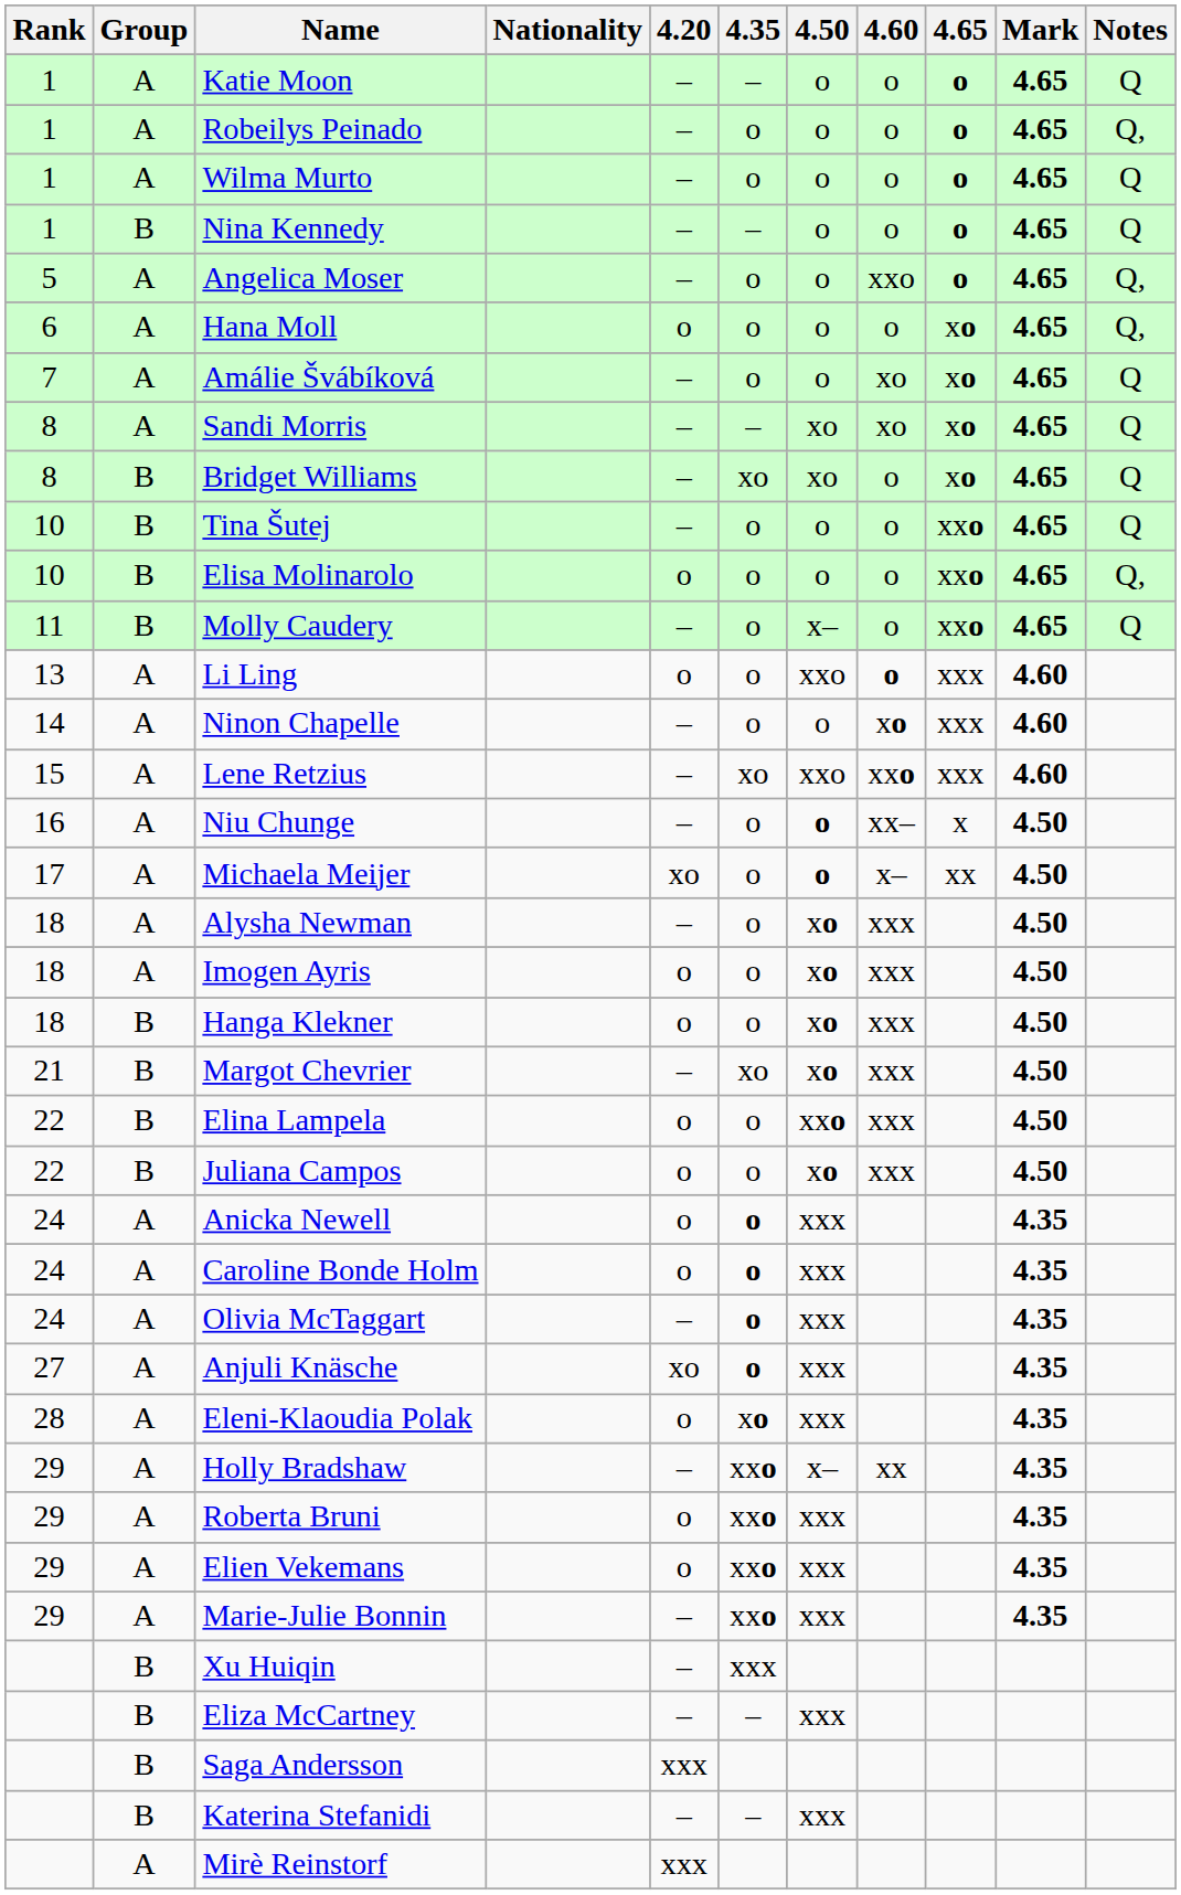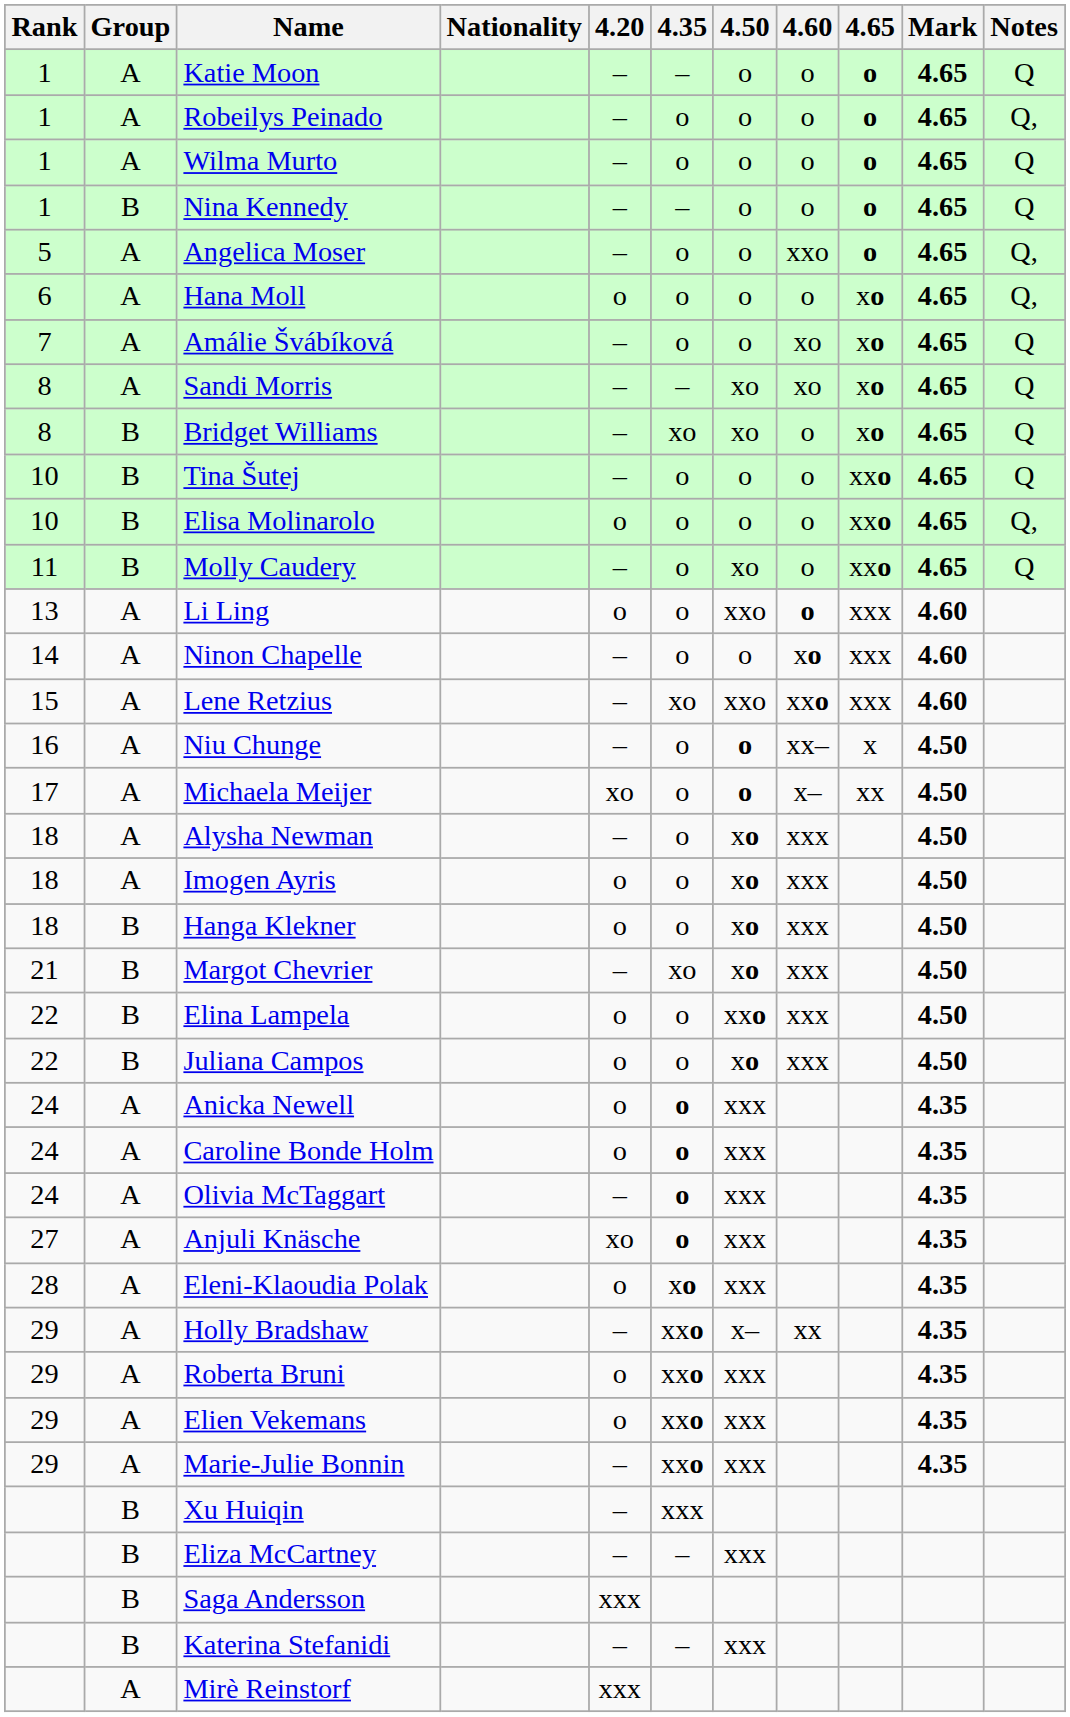 <table class="wikitable sortable" style="text-align:center">
 <tr>
 <th>Rank</th>
 <th>Group</th>
 <th>Name</th>
 <th>Nationality</th>
 <th>4.20</th>
 <th>4.35</th>
 <th>4.50</th>
 <th>4.60</th>
 <th>4.65</th>
 <th>Mark</th>
 <th>Notes</th>
 </tr>
 <tr bgcolor=ccffcc>
 <td>1</td>
 <td>A</td>
 <td align=left><a href='#'>Katie Moon</a></td>
 <td align=left></td>
 <td>–</td>
 <td>–</td>
 <td>o</td>
 <td>o</td>
 <td><strong>o</strong></td>
 <td><strong>4.65</strong></td>
 <td>Q</td>
 </tr>
 <tr bgcolor=ccffcc>
 <td>1</td>
 <td>A</td>
 <td align=left><a href='#'>Robeilys Peinado</a></td>
 <td align=left></td>
 <td>–</td>
 <td>o</td>
 <td>o</td>
 <td>o</td>
 <td><strong>o</strong></td>
 <td><strong>4.65</strong></td>
 <td>Q, </td>
 </tr>
 <tr bgcolor=ccffcc>
 <td>1</td>
 <td>A</td>
 <td align=left><a href='#'>Wilma Murto</a></td>
 <td align=left></td>
 <td>–</td>
 <td>o</td>
 <td>o</td>
 <td>o</td>
 <td><strong>o</strong></td>
 <td><strong>4.65</strong></td>
 <td>Q</td>
 </tr>
 <tr bgcolor=ccffcc>
 <td>1</td>
 <td>B</td>
 <td align=left><a href='#'>Nina Kennedy</a></td>
 <td align=left></td>
 <td>–</td>
 <td>–</td>
 <td>o</td>
 <td>o</td>
 <td><strong>o</strong></td>
 <td><strong>4.65</strong></td>
 <td>Q</td>
 </tr>
 <tr bgcolor=ccffcc>
 <td>5</td>
 <td>A</td>
 <td align=left><a href='#'>Angelica Moser</a></td>
 <td align=left></td>
 <td>–</td>
 <td>o</td>
 <td>o</td>
 <td>xxo</td>
 <td><strong>o</strong></td>
 <td><strong>4.65</strong></td>
 <td>Q, </td>
 </tr>
 <tr bgcolor=ccffcc>
 <td>6</td>
 <td>A</td>
 <td align=left><a href='#'>Hana Moll</a></td>
 <td align=left></td>
 <td>o</td>
 <td>o</td>
 <td>o</td>
 <td>o</td>
 <td>x<strong>o</strong></td>
 <td><strong>4.65</strong></td>
 <td>Q, </td>
 </tr>
 <tr bgcolor=ccffcc>
 <td>7</td>
 <td>A</td>
 <td align=left><a href='#'>Amálie Švábíková</a></td>
 <td align=left></td>
 <td>–</td>
 <td>o</td>
 <td>o</td>
 <td>xo</td>
 <td>x<strong>o</strong></td>
 <td><strong>4.65</strong></td>
 <td>Q</td>
 </tr>
 <tr bgcolor=ccffcc>
 <td>8</td>
 <td>A</td>
 <td align=left><a href='#'>Sandi Morris</a></td>
 <td align=left></td>
 <td>–</td>
 <td>–</td>
 <td>xo</td>
 <td>xo</td>
 <td>x<strong>o</strong></td>
 <td><strong>4.65</strong></td>
 <td>Q</td>
 </tr>
 <tr bgcolor=ccffcc>
 <td>8</td>
 <td>B</td>
 <td align=left><a href='#'>Bridget Williams</a></td>
 <td align=left></td>
 <td>–</td>
 <td>xo</td>
 <td>xo</td>
 <td>o</td>
 <td>x<strong>o</strong></td>
 <td><strong>4.65</strong></td>
 <td>Q</td>
 </tr>
 <tr bgcolor=ccffcc>
 <td>10</td>
 <td>B</td>
 <td align=left><a href='#'>Tina Šutej</a></td>
 <td align=left></td>
 <td>–</td>
 <td>o</td>
 <td>o</td>
 <td>o</td>
 <td>xx<strong>o</strong></td>
 <td><strong>4.65</strong></td>
 <td>Q</td>
 </tr>
 <tr bgcolor=ccffcc>
 <td>10</td>
 <td>B</td>
 <td align=left><a href='#'>Elisa Molinarolo</a></td>
 <td align=left></td>
 <td>o</td>
 <td>o</td>
 <td>o</td>
 <td>o</td>
 <td>xx<strong>o</strong></td>
 <td><strong>4.65</strong></td>
 <td>Q, </td>
 </tr>
 <tr bgcolor=ccffcc>
 <td>11</td>
 <td>B</td>
 <td align=left><a href='#'>Molly Caudery</a></td>
 <td align=left></td>
 <td>–</td>
 <td>o</td>
-<td>x–</td>
+<td>xo</td>
 <td>o</td>
 <td>xx<strong>o</strong></td>
 <td><strong>4.65</strong></td>
 <td>Q</td>
 </tr>
 <tr>
 <td>13</td>
 <td>A</td>
 <td align=left><a href='#'>Li Ling</a></td>
 <td align=left></td>
 <td>o</td>
 <td>o</td>
 <td>xxo</td>
 <td><strong>o</strong></td>
 <td>xxx</td>
 <td><strong>4.60</strong></td>
 <td></td>
 </tr>
 <tr>
 <td>14</td>
 <td>A</td>
 <td align=left><a href='#'>Ninon Chapelle</a></td>
 <td align=left></td>
 <td>–</td>
 <td>o</td>
 <td>o</td>
 <td>x<strong>o</strong></td>
 <td>xxx</td>
 <td><strong>4.60</strong></td>
 <td></td>
 </tr>
 <tr>
 <td>15</td>
 <td>A</td>
 <td align=left><a href='#'>Lene Retzius</a></td>
 <td align=left></td>
 <td>–</td>
 <td>xo</td>
 <td>xxo</td>
 <td>xx<strong>o</strong></td>
 <td>xxx</td>
 <td><strong>4.60</strong></td>
 <td></td>
 </tr>
 <tr>
 <td>16</td>
 <td>A</td>
 <td align=left><a href='#'>Niu Chunge</a></td>
 <td align=left></td>
 <td>–</td>
 <td>o</td>
 <td><strong>o</strong></td>
 <td>xx–</td>
 <td>x</td>
 <td><strong>4.50</strong></td>
 <td></td>
 </tr>
 <tr>
 <td>17</td>
 <td>A</td>
 <td align=left><a href='#'>Michaela Meijer</a></td>
 <td align=left></td>
 <td>xo</td>
 <td>o</td>
 <td><strong>o</strong></td>
 <td>x–</td>
 <td>xx</td>
 <td><strong>4.50</strong></td>
 <td></td>
 </tr>
 <tr>
 <td>18</td>
 <td>A</td>
 <td align=left><a href='#'>Alysha Newman</a></td>
 <td align=left></td>
 <td>–</td>
 <td>o</td>
 <td>x<strong>o</strong></td>
 <td>xxx</td>
 <td></td>
 <td><strong>4.50</strong></td>
 <td></td>
 </tr>
 <tr>
 <td>18</td>
 <td>A</td>
 <td align=left><a href='#'>Imogen Ayris</a></td>
 <td align=left></td>
 <td>o</td>
 <td>o</td>
 <td>x<strong>o</strong></td>
 <td>xxx</td>
 <td></td>
 <td><strong>4.50</strong></td>
 <td></td>
 </tr>
 <tr>
 <td>18</td>
 <td>B</td>
 <td align=left><a href='#'>Hanga Klekner</a></td>
 <td align=left></td>
 <td>o</td>
 <td>o</td>
 <td>x<strong>o</strong></td>
 <td>xxx</td>
 <td></td>
 <td><strong>4.50</strong></td>
 <td></td>
 </tr>
 <tr>
 <td>21</td>
 <td>B</td>
 <td align=left><a href='#'>Margot Chevrier</a></td>
 <td align=left></td>
 <td>–</td>
 <td>xo</td>
 <td>x<strong>o</strong></td>
 <td>xxx</td>
 <td></td>
 <td><strong>4.50</strong></td>
 <td></td>
 </tr>
 <tr>
 <td>22</td>
 <td>B</td>
 <td align=left><a href='#'>Elina Lampela</a></td>
 <td align=left></td>
 <td>o</td>
 <td>o</td>
 <td>xx<strong>o</strong></td>
 <td>xxx</td>
 <td></td>
 <td><strong>4.50</strong></td>
 <td></td>
 </tr>
 <tr>
 <td>22</td>
 <td>B</td>
 <td align=left><a href='#'>Juliana Campos</a></td>
 <td align=left></td>
 <td>o</td>
 <td>o</td>
 <td>x<strong>o</strong></td>
 <td>xxx</td>
 <td></td>
 <td><strong>4.50</strong></td>
 <td></td>
 </tr>
 <tr>
 <td>24</td>
 <td>A</td>
 <td align=left><a href='#'>Anicka Newell</a></td>
 <td align=left></td>
 <td>o</td>
 <td><strong>o</strong></td>
 <td>xxx</td>
 <td></td>
 <td></td>
 <td><strong>4.35</strong></td>
 <td></td>
 </tr>
 <tr>
 <td>24</td>
 <td>A</td>
 <td align=left><a href='#'>Caroline Bonde Holm</a></td>
 <td align=left></td>
 <td>o</td>
 <td><strong>o</strong></td>
 <td>xxx</td>
 <td></td>
 <td></td>
 <td><strong>4.35</strong></td>
 <td></td>
 </tr>
 <tr>
 <td>24</td>
 <td>A</td>
 <td align=left><a href='#'>Olivia McTaggart</a></td>
 <td align=left></td>
 <td>–</td>
 <td><strong>o</strong></td>
 <td>xxx</td>
 <td></td>
 <td></td>
 <td><strong>4.35</strong></td>
 <td></td>
 </tr>
 <tr>
 <td>27</td>
 <td>A</td>
 <td align=left><a href='#'>Anjuli Knäsche</a></td>
 <td align=left></td>
 <td>xo</td>
 <td><strong>o</strong></td>
 <td>xxx</td>
 <td></td>
 <td></td>
 <td><strong>4.35</strong></td>
 <td></td>
 </tr>
 <tr>
 <td>28</td>
 <td>A</td>
 <td align=left><a href='#'>Eleni-Klaoudia Polak</a></td>
 <td align=left></td>
 <td>o</td>
 <td>x<strong>o</strong></td>
 <td>xxx</td>
 <td></td>
 <td></td>
 <td><strong>4.35</strong></td>
 <td></td>
 </tr>
 <tr>
 <td>29</td>
 <td>A</td>
 <td align=left><a href='#'>Holly Bradshaw</a></td>
 <td align=left></td>
 <td>–</td>
 <td>xx<strong>o</strong></td>
 <td>x–</td>
 <td>xx</td>
 <td></td>
 <td><strong>4.35</strong></td>
 <td></td>
 </tr>
 <tr>
 <td>29</td>
 <td>A</td>
 <td align=left><a href='#'>Roberta Bruni</a></td>
 <td align=left></td>
 <td>o</td>
 <td>xx<strong>o</strong></td>
 <td>xxx</td>
 <td></td>
 <td></td>
 <td><strong>4.35</strong></td>
 <td></td>
 </tr>
 <tr>
 <td>29</td>
 <td>A</td>
 <td align=left><a href='#'>Elien Vekemans</a></td>
 <td align=left></td>
 <td>o</td>
 <td>xx<strong>o</strong></td>
 <td>xxx</td>
 <td></td>
 <td></td>
 <td><strong>4.35</strong></td>
 <td></td>
 </tr>
 <tr>
 <td>29</td>
 <td>A</td>
 <td align=left><a href='#'>Marie-Julie Bonnin</a></td>
 <td align=left></td>
 <td>–</td>
 <td>xx<strong>o</strong></td>
 <td>xxx</td>
 <td></td>
 <td></td>
 <td><strong>4.35</strong></td>
 <td></td>
 </tr>
 <tr>
 <td></td>
 <td>B</td>
 <td align=left><a href='#'>Xu Huiqin</a></td>
 <td align=left></td>
 <td>–</td>
 <td>xxx</td>
 <td></td>
 <td></td>
 <td></td>
 <td></td>
 <td></td>
 </tr>
 <tr>
 <td></td>
 <td>B</td>
 <td align=left><a href='#'>Eliza McCartney</a></td>
 <td align=left></td>
 <td>–</td>
 <td>–</td>
 <td>xxx</td>
 <td></td>
 <td></td>
 <td></td>
 <td></td>
 </tr>
 <tr>
 <td></td>
 <td>B</td>
 <td align=left><a href='#'>Saga Andersson</a></td>
 <td align=left></td>
 <td>xxx</td>
 <td></td>
 <td></td>
 <td></td>
 <td></td>
 <td></td>
 <td></td>
 </tr>
 <tr>
 <td></td>
 <td>B</td>
 <td align=left><a href='#'>Katerina Stefanidi</a></td>
 <td align=left></td>
 <td>–</td>
 <td>–</td>
 <td>xxx</td>
 <td></td>
 <td></td>
 <td></td>
 <td></td>
 </tr>
 <tr>
 <td></td>
 <td>A</td>
 <td align=left><a href='#'>Mirè Reinstorf</a></td>
 <td align=left></td>
 <td>xxx</td>
 <td></td>
 <td></td>
 <td></td>
 <td></td>
 <td></td>
 <td></td>
 </tr>
 </table>
